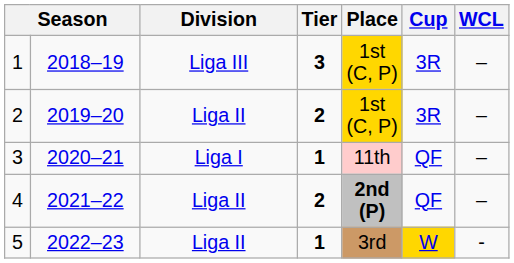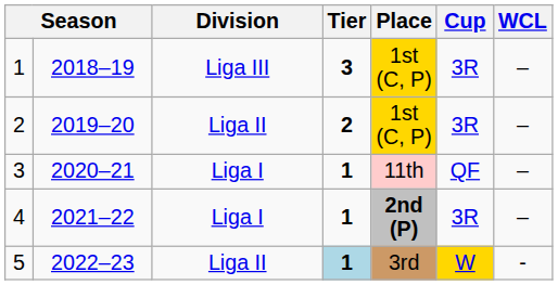 <table class="wikitable" style="text-align:center; font-size:100%">
 <tr>
 <th rowspan=1 colspan=2 style="width: 103px;">Season</th>
 <th style="width: 120px;">Division</th>
 <th style="width: 25px;">Tier</th>
 <th style="width: 35px;">Place</th>
 <th style="width: 35px;"><a href='#'>Cup</a></th>
 <th style="width: 35px;"><a href='#'>WCL</a></th>
 </tr>
 <tr>
 <td>1</td>
 <td><a href='#'>2018–19</a></td>
 <td><a href='#'>Liga III</a></td>
 <td><strong>3</strong></td>
 <td bgcolor=gold>1st (C, P)</td>
 <td style="width: 35px;"><a href='#'>3R</a></td>
 <td style="width: 35px;">–</td>
 </tr>
 <tr>
 <td>2</td>
 <td><a href='#'>2019–20</a></td>
 <td><a href='#'>Liga II</a></td>
 <td><strong>2</strong></td>
 <td align=center bgcolor=gold>1st (C, P)</td>
 <td style="width: 35px;"><a href='#'>3R</a></td>
 <td style="width: 35px;">–</td>
 </tr>
 <tr>
 <td>3</td>
 <td><a href='#'>2020–21</a></td>
 <td><a href='#'>Liga I</a></td>
 <td><strong>1</strong></td>
 <td align=center bgcolor=#FFCCCC>11th</td>
 <td><a href='#'>QF</a></td>
 <td style="width: 35px;">–</td>
 </tr>
 <tr>
 <td>4</td>
 <td><a href='#'>2021–22</a></td>
-<td><a href='#'>Liga II</a></td>
-<td><strong>2</strong></td>
+<td><a href='#'>Liga I</a></td>
+<td><strong>1</strong></td>
 <td align=center bgcolor=silver><strong>2nd (P)</strong></td>
-<td><a href='#'>QF</a></td>
+<td><a href='#'>3R</a></td>
 <td style="width: 35px;">–</td>
 </tr>
 <tr>
 <td>5</td>
 <td><a href='#'>2022–23</a></td>
 <td><a href='#'>Liga II</a></td>
-<td><strong>1</strong></td>
+<td style="background: lightblue;"><strong>1</strong></td>
 <td align=center bgcolor=#CC9966>3rd</td>
 <td align=center bgcolor=gold><a href='#'>W</a></td>
 <td style="width: 35px;">-</td>
 </tr>
 </table>
